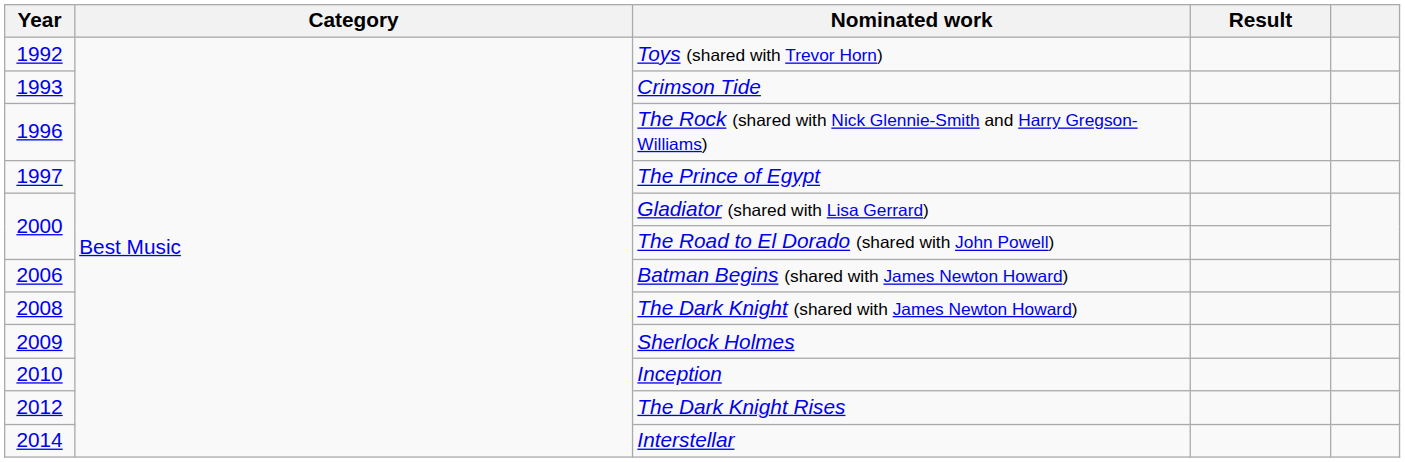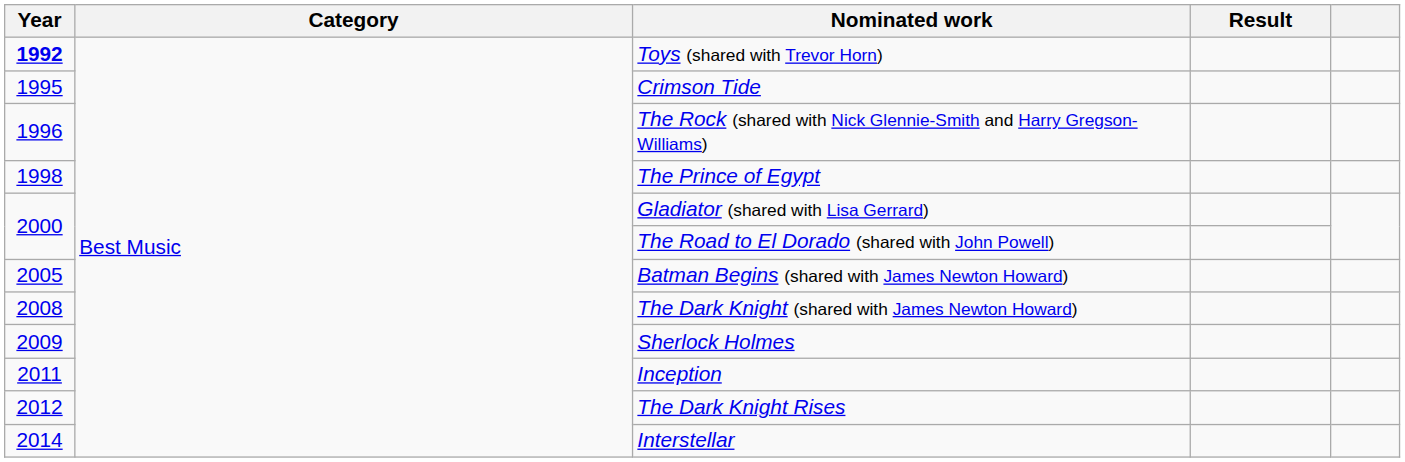 <table class="wikitable" style="width:85%;">
 <tr>
 <th width=5%>Year</th>
 <th style="width:40%;">Category</th>
 <th style="width:40%;">Nominated work</th>
 <th style="width:10%;">Result</th>
 <th width=5%></th>
 </tr>
 <tr>
-<td align="center"><a href='#'>1992</a></td>
+<td align="center"><strong><a href='#'>1992</a></strong></td>
 <td rowspan="12"><a href='#'>Best Music</a></td>
 <td><em><a href='#'>Toys</a></em> <small>(shared with <a href='#'>Trevor Horn</a>)</small></td>
 <td></td>
 <td align="center"></td>
 </tr>
 <tr>
-<td align="center"><a href='#'>1993</a></td>
+<td align="center"><a href='#'>1995</a></td>
 <td><em><a href='#'>Crimson Tide</a></em></td>
 <td></td>
 <td align="center"></td>
 </tr>
 <tr>
 <td align="center"><a href='#'>1996</a></td>
 <td><em><a href='#'>The Rock</a></em> <small>(shared with <a href='#'>Nick Glennie-Smith</a> and <a href='#'>Harry Gregson-Williams</a>)</small></td>
 <td></td>
 <td align="center"></td>
 </tr>
 <tr>
-<td align="center"><a href='#'>1997</a></td>
+<td align="center"><a href='#'>1998</a></td>
 <td><em><a href='#'>The Prince of Egypt</a></em></td>
 <td></td>
 <td align="center"></td>
 </tr>
 <tr>
 <td align="center" rowspan="2"><a href='#'>2000</a></td>
 <td><em><a href='#'>Gladiator</a></em> <small>(shared with <a href='#'>Lisa Gerrard</a>)</small></td>
 <td></td>
 <td align="center" rowspan="2"></td>
 </tr>
 <tr>
 <td><em><a href='#'>The Road to El Dorado</a></em> <small>(shared with <a href='#'>John Powell</a>)</small></td>
 <td></td>
 </tr>
 <tr>
-<td align="center"><a href='#'>2006</a></td>
+<td align="center"><a href='#'>2005</a></td>
 <td><em><a href='#'>Batman Begins</a></em> <small>(shared with <a href='#'>James Newton Howard</a>)</small></td>
 <td></td>
 <td align="center"></td>
 </tr>
 <tr>
 <td align="center"><a href='#'>2008</a></td>
 <td><em><a href='#'>The Dark Knight</a></em> <small>(shared with <a href='#'>James Newton Howard</a>)</small></td>
 <td></td>
 <td align="center"></td>
 </tr>
 <tr>
 <td align="center"><a href='#'>2009</a></td>
 <td><em><a href='#'>Sherlock Holmes</a></em></td>
 <td></td>
 <td align="center"></td>
 </tr>
 <tr>
-<td align="center"><a href='#'>2010</a></td>
+<td align="center"><a href='#'>2011</a></td>
 <td><em><a href='#'>Inception</a></em></td>
 <td></td>
 <td align="center"></td>
 </tr>
 <tr>
 <td align="center"><a href='#'>2012</a></td>
 <td><em><a href='#'>The Dark Knight Rises</a></em></td>
 <td></td>
 <td align="center"></td>
 </tr>
 <tr>
 <td align="center"><a href='#'>2014</a></td>
 <td><em><a href='#'>Interstellar</a></em></td>
 <td></td>
 <td align="center"></td>
 </tr>
 </table>
